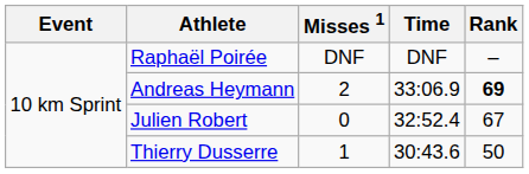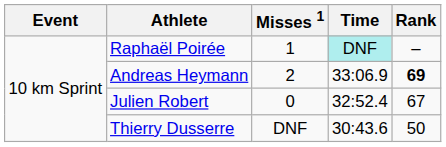 <table class="wikitable" style="font-size:90%">
 <tr>
 <th>Event</th>
 <th>Athlete</th>
 <th>Misses <sup>1</sup></th>
 <th>Time</th>
 <th>Rank</th>
 </tr>
 <tr>
 <td rowspan="4">10 km Sprint</td>
 <td><a href='#'>Raphaël Poirée</a></td>
-<td align="center">DNF</td>
-<td align="center">DNF</td>
+<td align="center">1</td>
+<td align="center" style="background: paleturquoise;">DNF</td>
 <td align="center">–</td>
 </tr>
 <tr>
 <td><a href='#'>Andreas Heymann</a></td>
 <td align="center">2</td>
 <td align="center">33:06.9</td>
 <td align="center"><strong>69</strong></td>
 </tr>
 <tr>
 <td><a href='#'>Julien Robert</a></td>
 <td align="center">0</td>
 <td align="center">32:52.4</td>
 <td align="center">67</td>
 </tr>
 <tr>
 <td><a href='#'>Thierry Dusserre</a></td>
-<td align="center">1</td>
+<td align="center">DNF</td>
 <td align="center">30:43.6</td>
 <td align="center">50</td>
 </tr>
 </table>
